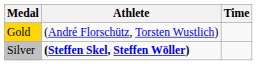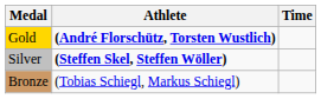 <table class="wikitable">
 <tr>
 <th>Medal</th>
 <th>Athlete</th>
 <th>Time</th>
 </tr>
 <tr>
 <td bgcolor="gold">Gold</td>
-<td> (<a href='#'>André Florschütz</a>, <a href='#'>Torsten Wustlich</a>)</td>
+<td><strong> (<a href='#'>André Florschütz</a>, <a href='#'>Torsten Wustlich</a>)</strong></td>
 <td></td>
 </tr>
 <tr>
 <td bgcolor="silver">Silver</td>
 <td><strong> (<a href='#'>Steffen Skel</a>, <a href='#'>Steffen Wöller</a>)</strong></td>
 <td></td>
 </tr>
+<tr>
+<td bgcolor="CC9966">Bronze</td>
+<td> (<a href='#'>Tobias Schiegl</a>, <a href='#'>Markus Schiegl</a>)</td>
+<td></td>
+</tr>
 </table>
